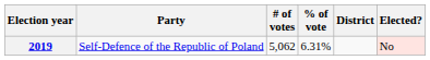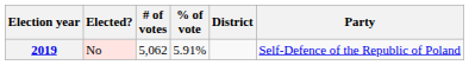 <table class=wikitable>
 <tr>
 <th>Election year</th>
-<th>Party</th>
+<th>Elected?</th>
 <th># of<br>votes</th>
 <th>% of<br>vote</th>
 <th>District</th>
-<th>Elected?</th>
+<th>Party</th>
 </tr>
 <tr>
 <th><a href='#'>2019</a></th>
+<td style="background:MistyRose;">No</td>
+<td>5,062</td>
+<td>5.91%</td>
+<td></td>
 <td><a href='#'>Self-Defence of the Republic of Poland</a></td>
-<td>5,062</td>
-<td>6.31%</td>
-<td></td>
-<td style="background:MistyRose;">No</td>
 </tr>
 </table>
